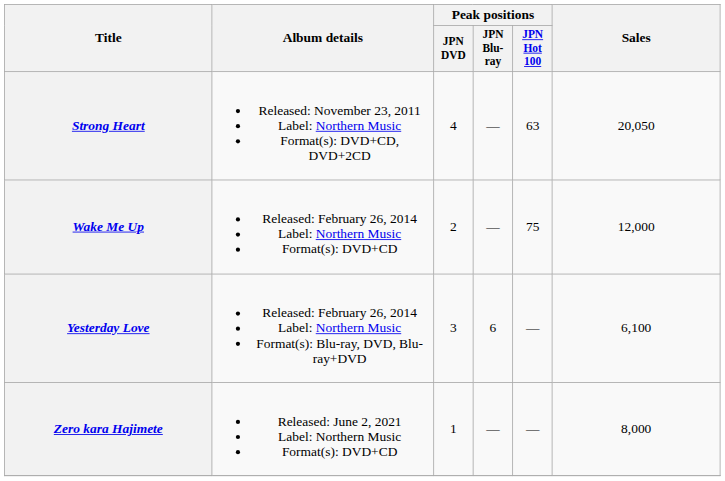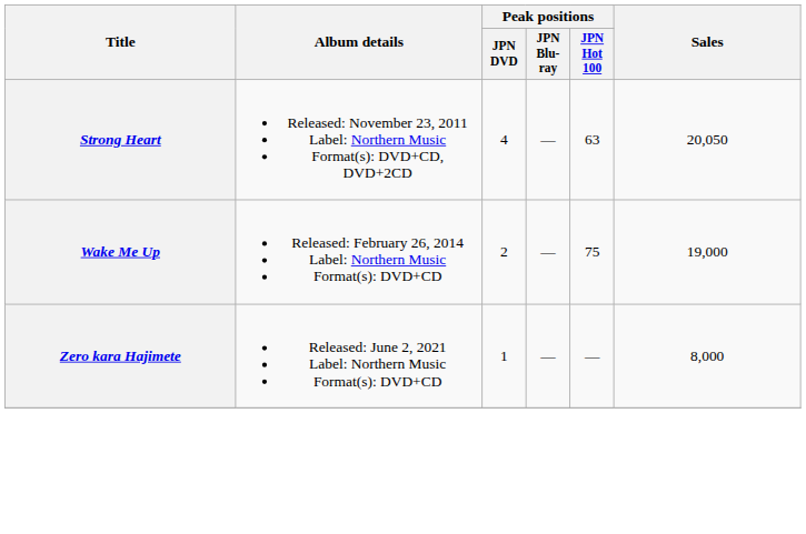 <table class="wikitable plainrowheaders" style="text-align:center;">
 <tr>
 <th style="width:15em;" rowspan="2">Title</th>
 <th style="width:16em;" rowspan="2">Album details</th>
 <th colspan="3">Peak positions</th>
 <th style="width:12em;" rowspan="2">Sales</th>
 </tr>
 <tr>
 <th style="width:3em;font-size:85%;">JPN<br>DVD</th>
 <th style="width:3em;font-size:85%;">JPN<br>Blu-ray</th>
 <th style="width:3em;font-size:85%;"><a href='#'>JPN<br>Hot 100</a></th>
 </tr>
 <tr>
 <th scope="row"><em><a href='#'>Strong Heart</a></em></th>
 <td><br><ul><li>Released: November 23, 2011</li><li>Label: <a href='#'>Northern Music</a></li><li>Format(s): DVD+CD, DVD+2CD</li></ul></td>
 <td>4</td>
 <td>—</td>
 <td>63</td>
 <td>20,050</td>
 </tr>
 <tr>
 <th scope="row"><em><a href='#'>Wake Me Up</a></em></th>
 <td><br><ul><li>Released: February 26, 2014</li><li>Label: <a href='#'>Northern Music</a></li><li>Format(s): DVD+CD</li></ul></td>
 <td>2</td>
 <td>—</td>
 <td>75</td>
-<td>12,000</td>
-</tr>
-<tr>
-<th scope="row"><em><a href='#'>Yesterday Love</a></em></th>
-<td><br><ul><li>Released: February 26, 2014</li><li>Label: <a href='#'>Northern Music</a></li><li>Format(s): Blu-ray, DVD, Blu-ray+DVD</li></ul></td>
-<td>3</td>
-<td>6</td>
-<td>—</td>
-<td>6,100</td>
+<td>19,000</td>
 </tr>
 <tr>
 <th scope="row"><em><a href='#'>Zero kara Hajimete</a></em></th>
 <td><br><ul><li>Released: June 2, 2021</li><li>Label: Northern Music</li><li>Format(s): DVD+CD</li></ul></td>
 <td>1</td>
 <td>—</td>
 <td>—</td>
 <td>8,000</td>
 </tr>
 <tr>
 </tr>
 </table>
